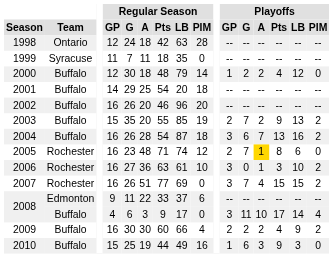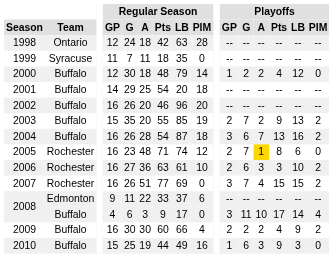 <table BORDER="0" CELLPADDING="3" CELLSPACING="0">
 <tr ALIGN="center" bgcolor="#e0e0e0">
 <th colspan="2" bgcolor="#ffffff"> </th>
 <th rowspan="99" bgcolor="#ffffff"> </th>
 <th colspan="6">Regular Season</th>
 <th rowspan="99" bgcolor="#ffffff"> </th>
 <th colspan="6">Playoffs</th>
 </tr>
 <tr ALIGN="center" bgcolor="#e0e0e0">
 <th>Season</th>
 <th>Team</th>
 <th>GP</th>
 <th>G</th>
 <th>A</th>
 <th>Pts</th>
 <th>LB</th>
 <th>PIM</th>
 <th>GP</th>
 <th>G</th>
 <th>A</th>
 <th>Pts</th>
 <th>LB</th>
 <th>PIM</th>
 </tr>
 <tr ALIGN="center" bgcolor="#f0f0f0">
 <td>1998</td>
 <td>Ontario</td>
 <td>12</td>
 <td>24</td>
 <td>18</td>
 <td>42</td>
 <td>63</td>
 <td>28</td>
 <td>--</td>
 <td>--</td>
 <td>--</td>
 <td>--</td>
 <td>--</td>
 <td>--</td>
 </tr>
 <tr ALIGN="center">
 <td>1999</td>
 <td>Syracuse</td>
 <td>11</td>
 <td>7</td>
 <td>11</td>
 <td>18</td>
 <td>35</td>
 <td>0</td>
 <td>--</td>
 <td>--</td>
 <td>--</td>
 <td>--</td>
 <td>--</td>
 <td>--</td>
 </tr>
 <tr ALIGN="center" bgcolor="#f0f0f0">
 <td>2000</td>
 <td>Buffalo</td>
 <td>12</td>
 <td>30</td>
 <td>18</td>
 <td>48</td>
 <td>79</td>
 <td>14</td>
 <td>1</td>
 <td>2</td>
 <td>2</td>
 <td>4</td>
 <td>12</td>
 <td>0</td>
 </tr>
 <tr ALIGN="center">
 <td>2001</td>
 <td>Buffalo</td>
 <td>14</td>
 <td>29</td>
 <td>25</td>
 <td>54</td>
 <td>20</td>
 <td>18</td>
 <td>--</td>
 <td>--</td>
 <td>--</td>
 <td>--</td>
 <td>--</td>
 <td>--</td>
 </tr>
 <tr ALIGN="center" bgcolor="#f0f0f0">
 <td>2002</td>
 <td>Buffalo</td>
 <td>16</td>
 <td>26</td>
 <td>20</td>
 <td>46</td>
 <td>96</td>
 <td>20</td>
 <td>--</td>
 <td>--</td>
 <td>--</td>
 <td>--</td>
 <td>--</td>
 <td>--</td>
 </tr>
 <tr ALIGN="center">
 <td>2003</td>
 <td>Buffalo</td>
 <td>15</td>
 <td>35</td>
 <td>20</td>
 <td>55</td>
 <td>85</td>
 <td>19</td>
 <td>2</td>
 <td>7</td>
 <td>2</td>
 <td>9</td>
 <td>13</td>
 <td>2</td>
 </tr>
 <tr ALIGN="center" bgcolor="#f0f0f0">
 <td>2004</td>
 <td>Buffalo</td>
 <td>16</td>
 <td>26</td>
 <td>28</td>
 <td>54</td>
 <td>87</td>
 <td>18</td>
 <td>3</td>
 <td>6</td>
 <td>7</td>
 <td>13</td>
 <td>16</td>
 <td>2</td>
 </tr>
 <tr ALIGN="center">
 <td>2005</td>
 <td>Rochester</td>
 <td>16</td>
 <td>23</td>
 <td>48</td>
 <td>71</td>
 <td>74</td>
 <td>12</td>
 <td>2</td>
 <td>7</td>
 <td style="background: gold;">1</td>
 <td>8</td>
 <td>6</td>
 <td>0</td>
 </tr>
 <tr ALIGN="center" bgcolor="#f0f0f0">
 <td>2006</td>
 <td>Rochester</td>
 <td>16</td>
 <td>27</td>
 <td>36</td>
 <td>63</td>
 <td>61</td>
 <td>10</td>
+<td>2</td>
+<td>6</td>
 <td>3</td>
-<td>0</td>
-<td>1</td>
 <td>3</td>
 <td>10</td>
 <td>2</td>
 </tr>
 <tr ALIGN="center">
 <td>2007</td>
 <td>Rochester</td>
 <td>16</td>
 <td>26</td>
 <td>51</td>
 <td>77</td>
 <td>69</td>
 <td>0</td>
 <td>3</td>
 <td>7</td>
 <td>4</td>
 <td>15</td>
 <td>15</td>
 <td>2</td>
 </tr>
 <tr ALIGN="center" bgcolor="#f0f0f0">
 <td rowspan="2">2008</td>
 <td>Edmonton</td>
 <td>9</td>
 <td>11</td>
 <td>22</td>
 <td>33</td>
 <td>37</td>
 <td>6</td>
 <td>--</td>
 <td>--</td>
 <td>--</td>
 <td>--</td>
 <td>--</td>
 <td>--</td>
 </tr>
 <tr ALIGN="center" bgcolor="#f0f0f0">
 <td>Buffalo</td>
 <td>4</td>
 <td>6</td>
 <td>3</td>
 <td>9</td>
 <td>17</td>
 <td>0</td>
 <td>3</td>
 <td>11</td>
 <td>10</td>
 <td>17</td>
 <td>14</td>
 <td>4</td>
 </tr>
 <tr ALIGN="center">
 <td>2009</td>
 <td>Buffalo</td>
 <td>16</td>
 <td>30</td>
 <td>30</td>
 <td>60</td>
 <td>66</td>
 <td>4</td>
 <td>2</td>
 <td>2</td>
 <td>2</td>
 <td>4</td>
 <td>9</td>
 <td>2</td>
 </tr>
 <tr ALIGN="center" bgcolor="#f0f0f0">
 <td>2010</td>
 <td>Buffalo</td>
 <td>15</td>
 <td>25</td>
 <td>19</td>
 <td>44</td>
 <td>49</td>
 <td>16</td>
 <td>1</td>
 <td>6</td>
 <td>3</td>
 <td>9</td>
 <td>3</td>
 <td>0</td>
 </tr>
 </table>
